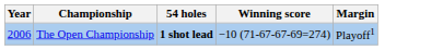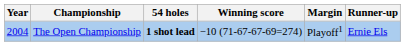 <table class="wikitable">
 <tr>
 <th>Year</th>
 <th>Championship</th>
 <th>54 holes</th>
 <th>Winning score</th>
 <th>Margin</th>
+<th>Runner-up</th>
 </tr>
 <tr style="background:#ABCDEF;">
-<td><a href='#'>2006</a></td>
+<td><a href='#'>2004</a></td>
 <td><a href='#'>The Open Championship</a></td>
 <td><strong>1 shot lead</strong></td>
 <td>−10 (71-67-67-69=274)</td>
 <td>Playoff<sup>1</sup></td>
+<td> <a href='#'>Ernie Els</a></td>
 </tr>
 </table>
